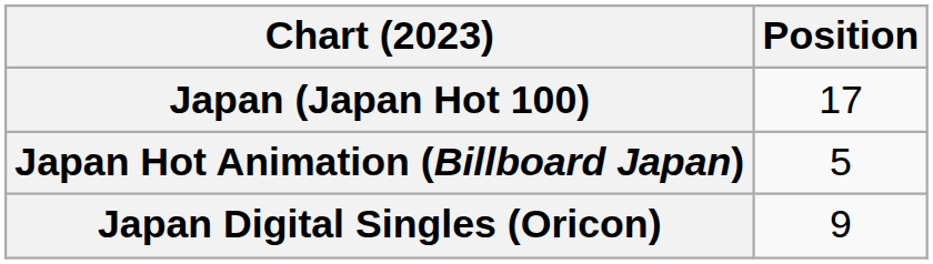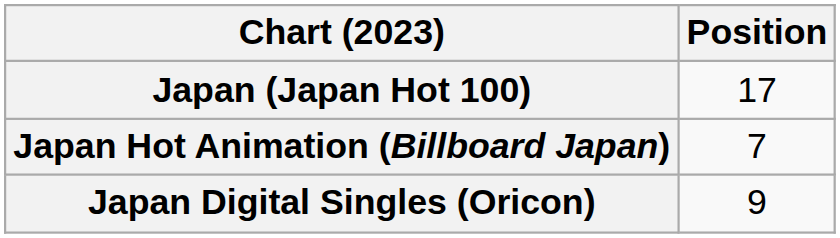 <table class="wikitable sortable plainrowheaders" style="text-align:center">
 <tr>
 <th scope="col">Chart (2023)</th>
 <th scope="col">Position</th>
 </tr>
 <tr>
 <th scope="row">Japan (Japan Hot 100)</th>
 <td>17</td>
 </tr>
 <tr>
 <th scope="row">Japan Hot Animation (<em>Billboard Japan</em>)</th>
-<td>5</td>
+<td>7</td>
 </tr>
 <tr>
 <th scope="row">Japan Digital Singles (Oricon)</th>
 <td>9</td>
 </tr>
 </table>
